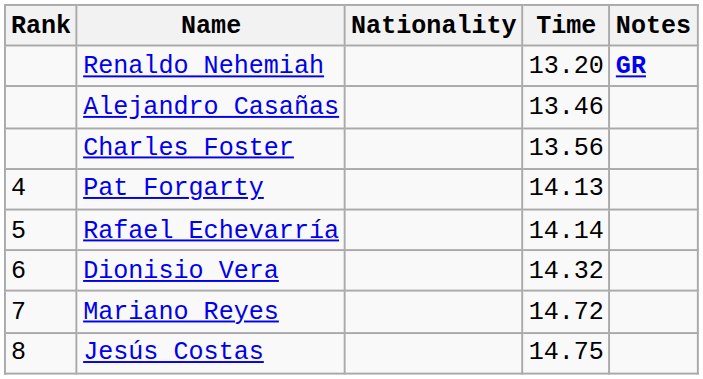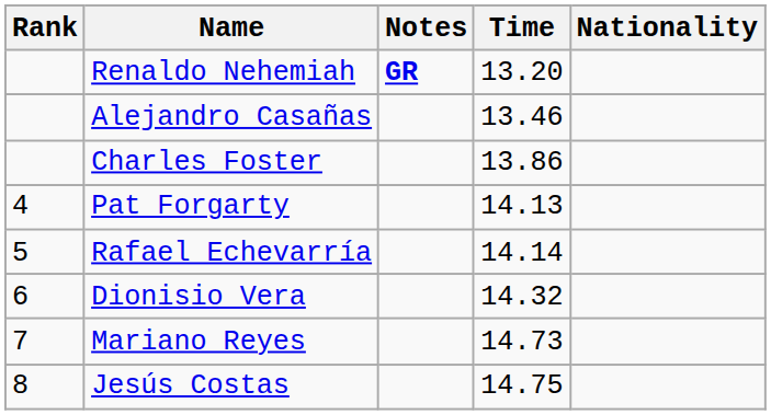 <table class="wikitable sortable">
 <tr>
 <th>Rank</th>
 <th>Name</th>
+<th>Notes</th>
+<th>Time</th>
 <th>Nationality</th>
-<th>Time</th>
-<th>Notes</th>
 </tr>
 <tr>
 <td></td>
 <td><a href='#'>Renaldo Nehemiah</a></td>
+<td><strong><a href='#'>GR</a></strong></td>
+<td>13.20</td>
 <td></td>
-<td>13.20</td>
-<td><strong><a href='#'>GR</a></strong></td>
 </tr>
 <tr>
 <td></td>
 <td><a href='#'>Alejandro Casañas</a></td>
 <td></td>
 <td>13.46</td>
 <td></td>
 </tr>
 <tr>
 <td></td>
 <td><a href='#'>Charles Foster</a></td>
 <td></td>
-<td>13.56</td>
+<td>13.86</td>
 <td></td>
 </tr>
 <tr>
 <td>4</td>
 <td><a href='#'>Pat Forgarty</a></td>
 <td></td>
 <td>14.13</td>
 <td></td>
 </tr>
 <tr>
 <td>5</td>
 <td><a href='#'>Rafael Echevarría</a></td>
 <td></td>
 <td>14.14</td>
 <td></td>
 </tr>
 <tr>
 <td>6</td>
 <td><a href='#'>Dionisio Vera</a></td>
 <td></td>
 <td>14.32</td>
 <td></td>
 </tr>
 <tr>
 <td>7</td>
 <td><a href='#'>Mariano Reyes</a></td>
 <td></td>
-<td>14.72</td>
+<td>14.73</td>
 <td></td>
 </tr>
 <tr>
 <td>8</td>
 <td><a href='#'>Jesús Costas</a></td>
 <td></td>
 <td>14.75</td>
 <td></td>
 </tr>
 </table>
